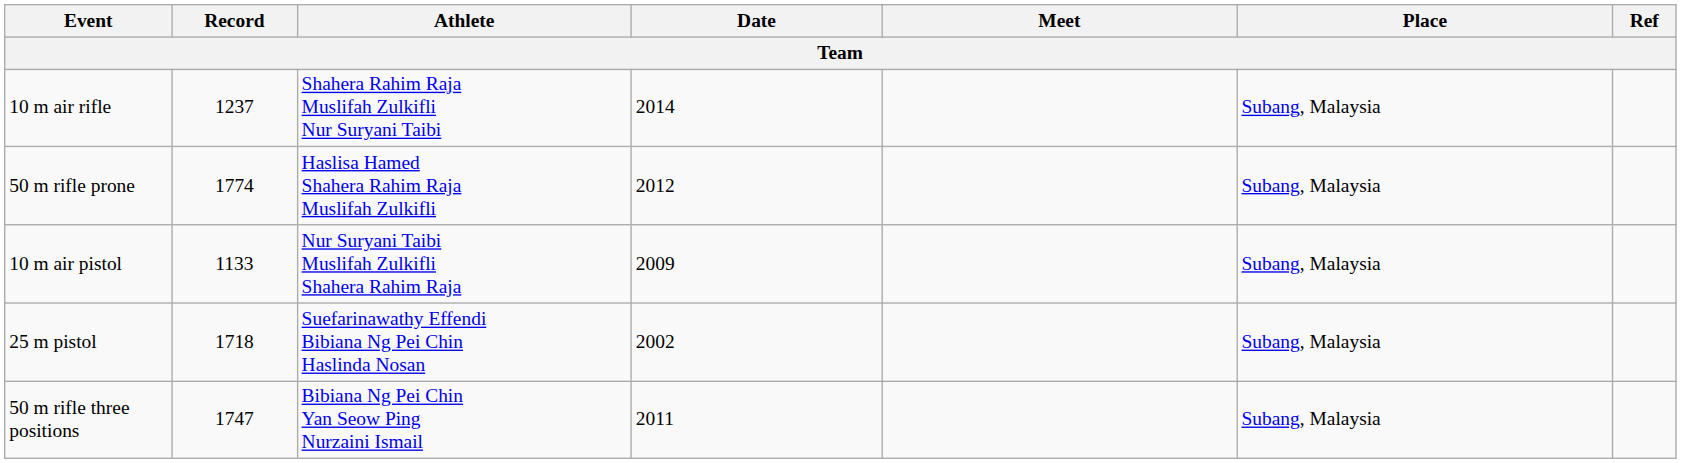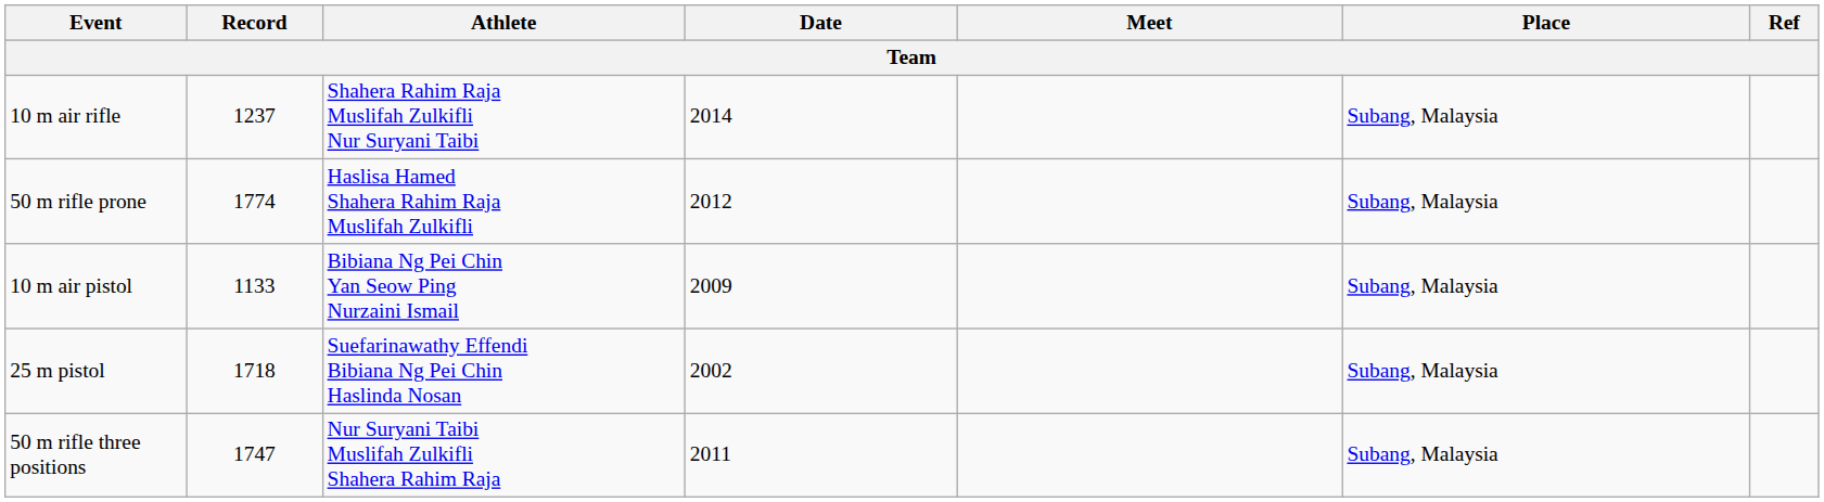 <table class="wikitable" style="font-size:90%; width: 98%;">
 <tr>
 <th width=8%>Event</th>
 <th width=6%>Record</th>
 <th width=16%>Athlete</th>
 <th width=12%>Date</th>
 <th width=17%>Meet</th>
 <th width=18%>Place</th>
 <th width=3%>Ref</th>
 </tr>
 <tr bgcolor="#DDDDDD">
 <th colspan="8">Team</th>
 </tr>
 <tr>
 <td>10 m air rifle</td>
 <td align=center>1237</td>
 <td><a href='#'>Shahera Rahim Raja</a><br><a href='#'>Muslifah Zulkifli</a><br><a href='#'>Nur Suryani Taibi</a></td>
 <td>2014</td>
 <td></td>
 <td> <a href='#'>Subang</a>, Malaysia</td>
 <td></td>
 </tr>
 <tr>
 <td>50 m rifle prone</td>
 <td align=center>1774</td>
 <td><a href='#'>Haslisa Hamed</a><br><a href='#'>Shahera Rahim Raja</a><br><a href='#'>Muslifah Zulkifli</a></td>
 <td>2012</td>
 <td></td>
 <td> <a href='#'>Subang</a>, Malaysia</td>
 <td></td>
 </tr>
 <tr>
 <td>10 m air pistol</td>
 <td align=center>1133</td>
-<td><a href='#'>Nur Suryani Taibi</a><br><a href='#'>Muslifah Zulkifli</a><br><a href='#'>Shahera Rahim Raja</a></td>
+<td><a href='#'>Bibiana Ng Pei Chin</a><br><a href='#'>Yan Seow Ping</a><br><a href='#'>Nurzaini Ismail</a></td>
 <td>2009</td>
 <td></td>
 <td> <a href='#'>Subang</a>, Malaysia</td>
 <td></td>
 </tr>
 <tr>
 <td>25 m pistol</td>
 <td align=center>1718</td>
 <td><a href='#'>Suefarinawathy Effendi</a><br><a href='#'>Bibiana Ng Pei Chin</a><br><a href='#'>Haslinda Nosan</a></td>
 <td>2002</td>
 <td></td>
 <td> <a href='#'>Subang</a>, Malaysia</td>
 <td></td>
 </tr>
 <tr>
 <td>50 m rifle three positions</td>
 <td align=center>1747</td>
-<td><a href='#'>Bibiana Ng Pei Chin</a><br><a href='#'>Yan Seow Ping</a><br><a href='#'>Nurzaini Ismail</a></td>
+<td><a href='#'>Nur Suryani Taibi</a><br><a href='#'>Muslifah Zulkifli</a><br><a href='#'>Shahera Rahim Raja</a></td>
 <td>2011</td>
 <td></td>
 <td> <a href='#'>Subang</a>, Malaysia</td>
 <td></td>
 </tr>
 </table>
